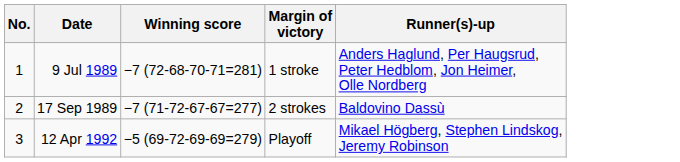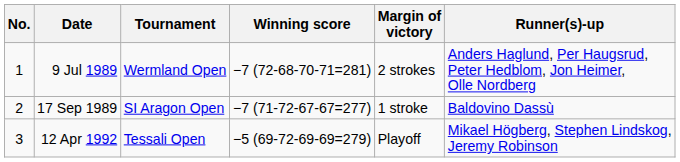 <table class="wikitable" style="font-size:95%;">
 <tr>
 <th>No.</th>
 <th>Date</th>
+<th>Tournament</th>
 <th>Winning score</th>
 <th>Margin of<br>victory</th>
 <th>Runner(s)-up</th>
 </tr>
 <tr>
 <td align=center>1</td>
 <td align=right>9 Jul <a href='#'>1989</a></td>
+<td><a href='#'>Wermland Open</a></td>
 <td>−7 (72-68-70-71=281)</td>
-<td>1 stroke</td>
+<td>2 strokes</td>
 <td> <a href='#'>Anders Haglund</a>,  <a href='#'>Per Haugsrud</a>,<br> <a href='#'>Peter Hedblom</a>,  <a href='#'>Jon Heimer</a>,<br> <a href='#'>Olle Nordberg</a></td>
 </tr>
 <tr>
 <td align=center>2</td>
 <td align=right>17 Sep 1989</td>
+<td><a href='#'>SI Aragon Open</a></td>
 <td>−7 (71-72-67-67=277)</td>
-<td>2 strokes</td>
+<td>1 stroke</td>
 <td> <a href='#'>Baldovino Dassù</a></td>
 </tr>
 <tr>
 <td align=center>3</td>
 <td align=right>12 Apr <a href='#'>1992</a></td>
+<td><a href='#'>Tessali Open</a></td>
 <td>−5 (69-72-69-69=279)</td>
 <td>Playoff</td>
 <td> <a href='#'>Mikael Högberg</a>,  <a href='#'>Stephen Lindskog</a>,<br> <a href='#'>Jeremy Robinson</a></td>
 </tr>
 </table>
